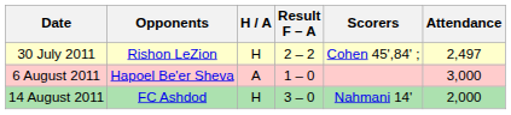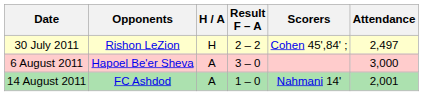 <table class="wikitable" style="text-align:center">
 <tr>
 <th>Date</th>
 <th>Opponents</th>
 <th>H / A</th>
 <th>Result<br>F – A</th>
 <th>Scorers</th>
 <th>Attendance</th>
 </tr>
 <tr bgcolor="#ffffcc">
 <td>30 July 2011</td>
 <td><a href='#'>Rishon LeZion</a></td>
 <td>H</td>
 <td>2 – 2</td>
 <td><a href='#'>Cohen</a> 45',84' ;</td>
 <td>2,497</td>
 </tr>
 <tr bgcolor="#ffcccc">
 <td>6 August 2011</td>
 <td><a href='#'>Hapoel Be'er Sheva</a></td>
 <td>A</td>
-<td>1 – 0</td>
+<td>3 – 0</td>
 <td></td>
 <td>3,000</td>
 </tr>
 <tr bgcolor="#ACE1AF">
 <td>14 August 2011</td>
 <td><a href='#'>FC Ashdod</a></td>
-<td>H</td>
-<td>3 – 0</td>
+<td>A</td>
+<td>1 – 0</td>
 <td><a href='#'>Nahmani</a> 14'</td>
-<td>2,000</td>
+<td>2,001</td>
 </tr>
 </table>
